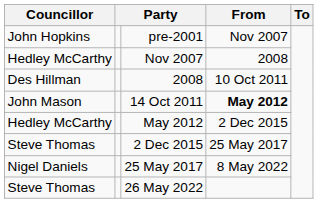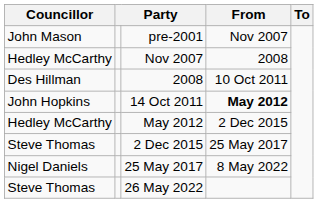 <table class=wikitable>
 <tr>
 <th>Councillor</th>
 <th colspan=2>Party</th>
 <th>From</th>
 <th>To</th>
 </tr>
 <tr>
-<td>John Hopkins</td>
+<td>John Mason</td>
 <td></td>
 <td align=right>pre-2001</td>
 <td align=right>Nov 2007</td>
 </tr>
 <tr>
 <td>Hedley McCarthy</td>
 <td></td>
 <td align=right>Nov 2007</td>
 <td align=right>2008</td>
 </tr>
 <tr>
 <td>Des Hillman</td>
 <td></td>
 <td align=right>2008</td>
 <td align=right>10 Oct 2011</td>
 </tr>
 <tr>
-<td>John Mason</td>
+<td>John Hopkins</td>
 <td></td>
 <td align=right>14 Oct 2011</td>
 <td align=right><strong>May 2012</strong></td>
 </tr>
 <tr>
 <td>Hedley McCarthy</td>
 <td></td>
 <td align=right>May 2012</td>
 <td align=right>2 Dec 2015</td>
 </tr>
 <tr>
 <td>Steve Thomas</td>
 <td></td>
 <td align=right>2 Dec 2015</td>
 <td align=right>25 May 2017</td>
 </tr>
 <tr>
 <td>Nigel Daniels</td>
 <td></td>
 <td align=right>25 May 2017</td>
 <td align=right>8 May 2022</td>
 </tr>
 <tr>
 <td>Steve Thomas</td>
 <td></td>
 <td align=right>26 May 2022</td>
 <td align=right></td>
 </tr>
 </table>
